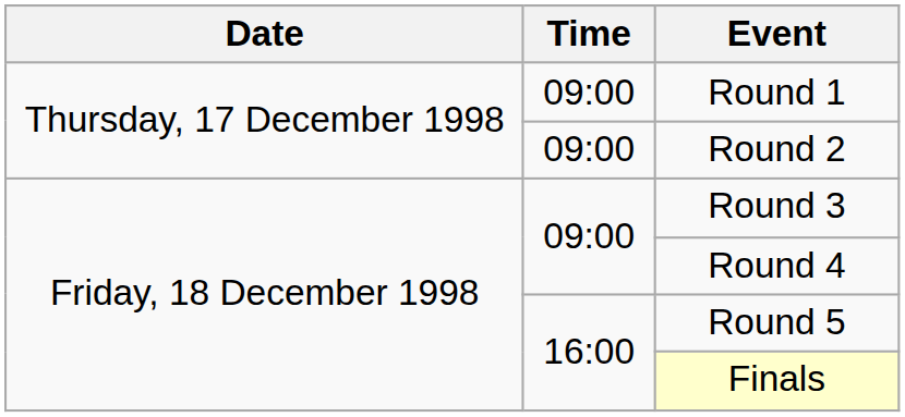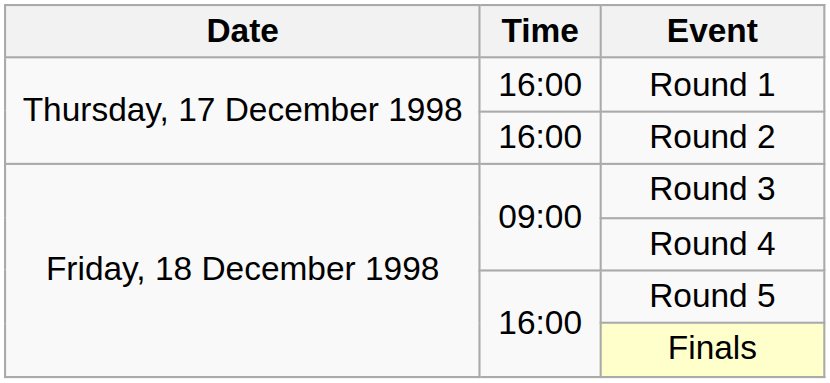 <table class = "wikitable" style="text-align:center;">
 <tr>
 <th width=220>Date</th>
 <th width=50>Time</th>
 <th width=100>Event</th>
 </tr>
 <tr>
 <td rowspan=2>Thursday, 17 December 1998</td>
-<td>09:00</td>
+<td>16:00</td>
 <td>Round 1</td>
 </tr>
 <tr>
-<td>09:00</td>
+<td>16:00</td>
 <td>Round 2</td>
 </tr>
 <tr>
 <td rowspan=4>Friday, 18 December 1998</td>
 <td rowspan=2>09:00</td>
 <td>Round 3</td>
 </tr>
 <tr>
 <td>Round 4</td>
 </tr>
 <tr>
 <td rowspan=2>16:00</td>
 <td>Round 5</td>
 </tr>
 <tr>
 <td bgcolor=ffffcc>Finals</td>
 </tr>
 </table>
